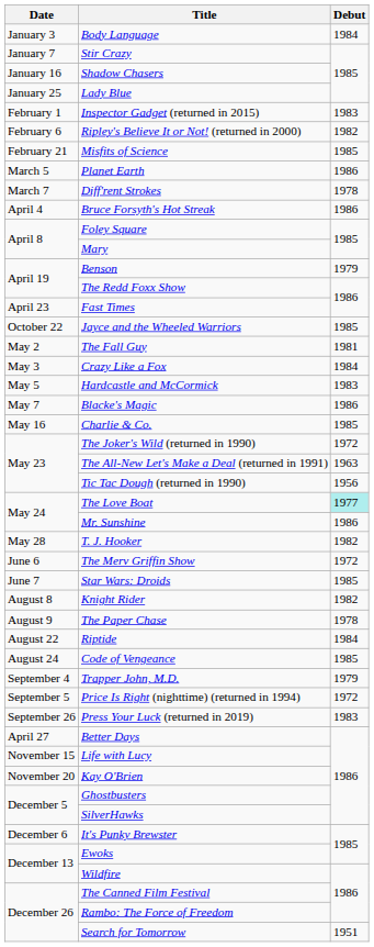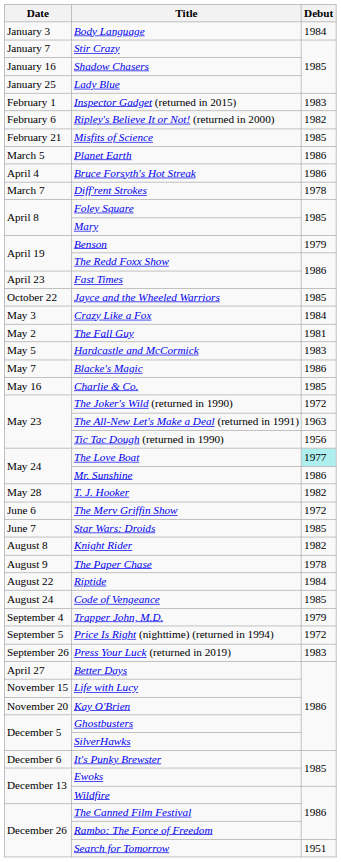 <table class="wikitable sortable">
 <tr>
 <th>Date</th>
 <th>Title</th>
 <th>Debut</th>
 </tr>
 <tr>
 <td>January 3</td>
 <td><em><a href='#'>Body Language</a></em></td>
 <td>1984</td>
 </tr>
 <tr>
 <td>January 7</td>
 <td><em><a href='#'>Stir Crazy</a></em></td>
 <td rowspan="3">1985</td>
 </tr>
 <tr>
 <td>January 16</td>
 <td><em><a href='#'>Shadow Chasers</a></em></td>
 </tr>
 <tr>
 <td>January 25</td>
 <td><em><a href='#'>Lady Blue</a></em></td>
 </tr>
 <tr>
 <td>February 1</td>
 <td><em><a href='#'>Inspector Gadget</a></em> (returned in 2015)</td>
 <td>1983</td>
 </tr>
 <tr>
 <td>February 6</td>
 <td><em><a href='#'>Ripley's Believe It or Not!</a></em> (returned in 2000)</td>
 <td>1982</td>
 </tr>
 <tr>
 <td>February 21</td>
 <td><em><a href='#'>Misfits of Science</a></em></td>
 <td>1985</td>
 </tr>
 <tr>
 <td>March 5</td>
 <td><em><a href='#'>Planet Earth</a></em></td>
 <td>1986</td>
 </tr>
 <tr>
+<td>April 4</td>
+<td><em><a href='#'>Bruce Forsyth's Hot Streak</a></em></td>
+<td>1986</td>
+</tr>
+<tr>
 <td>March 7</td>
 <td><em><a href='#'>Diff'rent Strokes</a></em></td>
 <td>1978</td>
-</tr>
-<tr>
-<td>April 4</td>
-<td><em><a href='#'>Bruce Forsyth's Hot Streak</a></em></td>
-<td>1986</td>
 </tr>
 <tr>
 <td rowspan="2">April 8</td>
 <td><em><a href='#'>Foley Square</a></em></td>
 <td rowspan="2">1985</td>
 </tr>
 <tr>
 <td><em><a href='#'>Mary</a></em></td>
 </tr>
 <tr>
 <td rowspan="2">April 19</td>
 <td><em><a href='#'>Benson</a></em></td>
 <td>1979</td>
 </tr>
 <tr>
 <td><em><a href='#'>The Redd Foxx Show</a></em></td>
 <td rowspan="2">1986</td>
 </tr>
 <tr>
 <td>April 23</td>
 <td><em><a href='#'>Fast Times</a></em></td>
 </tr>
 <tr>
 <td>October 22</td>
 <td><em><a href='#'>Jayce and the Wheeled Warriors</a></em></td>
 <td>1985</td>
 </tr>
 <tr>
+<td>May 3</td>
+<td><em><a href='#'>Crazy Like a Fox</a></em></td>
+<td>1984</td>
+</tr>
+<tr>
 <td>May 2</td>
 <td><em><a href='#'>The Fall Guy</a></em></td>
 <td>1981</td>
-</tr>
-<tr>
-<td>May 3</td>
-<td><em><a href='#'>Crazy Like a Fox</a></em></td>
-<td>1984</td>
 </tr>
 <tr>
 <td>May 5</td>
 <td><em><a href='#'>Hardcastle and McCormick</a></em></td>
 <td>1983</td>
 </tr>
 <tr>
 <td>May 7</td>
 <td><em><a href='#'>Blacke's Magic</a></em></td>
 <td>1986</td>
 </tr>
 <tr>
 <td>May 16</td>
 <td><em><a href='#'>Charlie & Co.</a></em></td>
 <td>1985</td>
 </tr>
 <tr>
 <td rowspan="3">May 23</td>
 <td><em><a href='#'>The Joker's Wild</a></em> (returned in 1990)</td>
 <td>1972</td>
 </tr>
 <tr>
 <td><em><a href='#'>The All-New Let's Make a Deal</a></em> (returned in 1991)</td>
 <td>1963</td>
 </tr>
 <tr>
 <td><em><a href='#'>Tic Tac Dough</a></em> (returned in 1990)</td>
 <td>1956</td>
 </tr>
 <tr>
 <td rowspan="2">May 24</td>
 <td><em><a href='#'>The Love Boat</a></em></td>
 <td style="background: paleturquoise;">1977</td>
 </tr>
 <tr>
 <td><em><a href='#'>Mr. Sunshine</a></em></td>
 <td>1986</td>
 </tr>
 <tr>
 <td>May 28</td>
 <td><em><a href='#'>T. J. Hooker</a></em></td>
 <td>1982</td>
 </tr>
 <tr>
 <td>June 6</td>
 <td><em><a href='#'>The Merv Griffin Show</a></em></td>
 <td>1972</td>
 </tr>
 <tr>
 <td>June 7</td>
 <td><em><a href='#'>Star Wars: Droids</a></em></td>
 <td>1985</td>
 </tr>
 <tr>
 <td>August 8</td>
 <td><em><a href='#'>Knight Rider</a></em></td>
 <td>1982</td>
 </tr>
 <tr>
 <td>August 9</td>
 <td><em><a href='#'>The Paper Chase</a></em></td>
 <td>1978</td>
 </tr>
 <tr>
 <td>August 22</td>
 <td><em><a href='#'>Riptide</a></em></td>
 <td>1984</td>
 </tr>
 <tr>
 <td>August 24</td>
 <td><em><a href='#'>Code of Vengeance</a></em></td>
 <td>1985</td>
 </tr>
 <tr>
 <td>September 4</td>
 <td><em><a href='#'>Trapper John, M.D.</a></em></td>
 <td>1979</td>
 </tr>
 <tr>
 <td>September 5</td>
 <td><em><a href='#'>Price Is Right</a></em> (nighttime) (returned in 1994)</td>
 <td>1972</td>
 </tr>
 <tr>
 <td>September 26</td>
 <td><em><a href='#'>Press Your Luck</a></em> (returned in 2019)</td>
 <td>1983</td>
 </tr>
 <tr>
 <td>April 27</td>
 <td><em><a href='#'>Better Days</a></em></td>
 <td rowspan="5">1986</td>
 </tr>
 <tr>
 <td>November 15</td>
 <td><em><a href='#'>Life with Lucy</a></em></td>
 </tr>
 <tr>
 <td>November 20</td>
 <td><em><a href='#'>Kay O'Brien</a></em></td>
 </tr>
 <tr>
 <td rowspan="2">December 5</td>
 <td><em><a href='#'>Ghostbusters</a></em></td>
 </tr>
 <tr>
 <td><em><a href='#'>SilverHawks</a></em></td>
 </tr>
 <tr>
 <td>December 6</td>
 <td><em><a href='#'>It's Punky Brewster</a></em></td>
 <td rowspan="2">1985</td>
 </tr>
 <tr>
 <td rowspan="2">December 13</td>
 <td><em><a href='#'>Ewoks</a></em></td>
 </tr>
 <tr>
 <td><em><a href='#'>Wildfire</a></em></td>
 <td rowspan="3">1986</td>
 </tr>
 <tr>
 <td rowspan="3">December 26</td>
 <td><em><a href='#'>The Canned Film Festival</a></em></td>
 </tr>
 <tr>
 <td><em><a href='#'>Rambo: The Force of Freedom</a></em></td>
 </tr>
 <tr>
 <td><em><a href='#'>Search for Tomorrow</a></em></td>
 <td>1951</td>
 </tr>
 </table>
